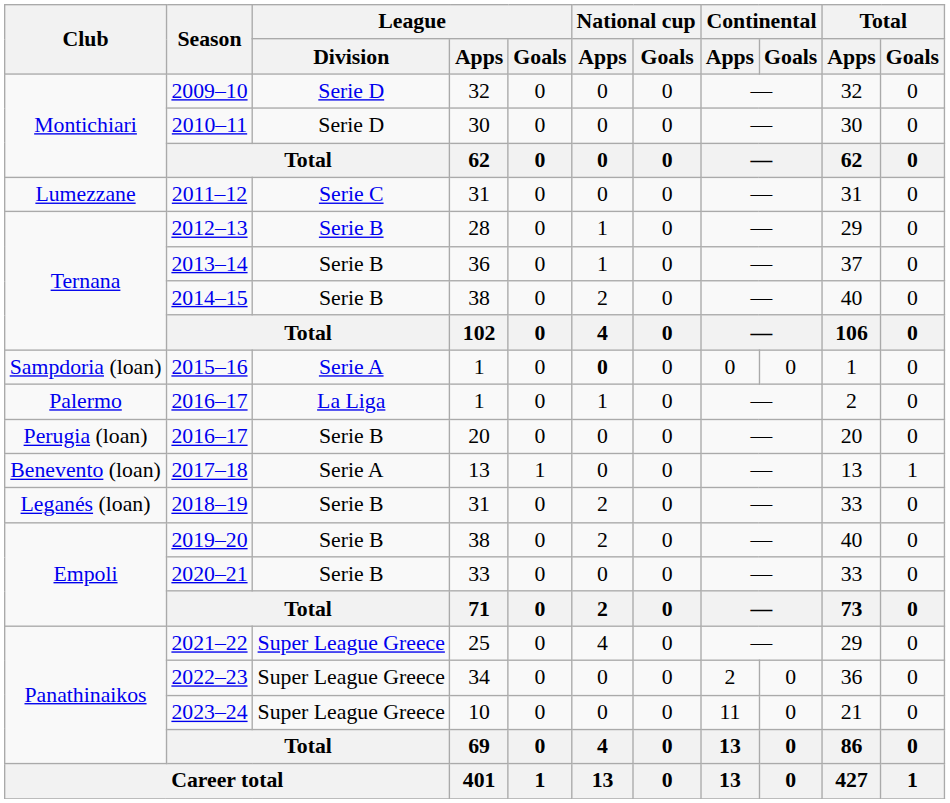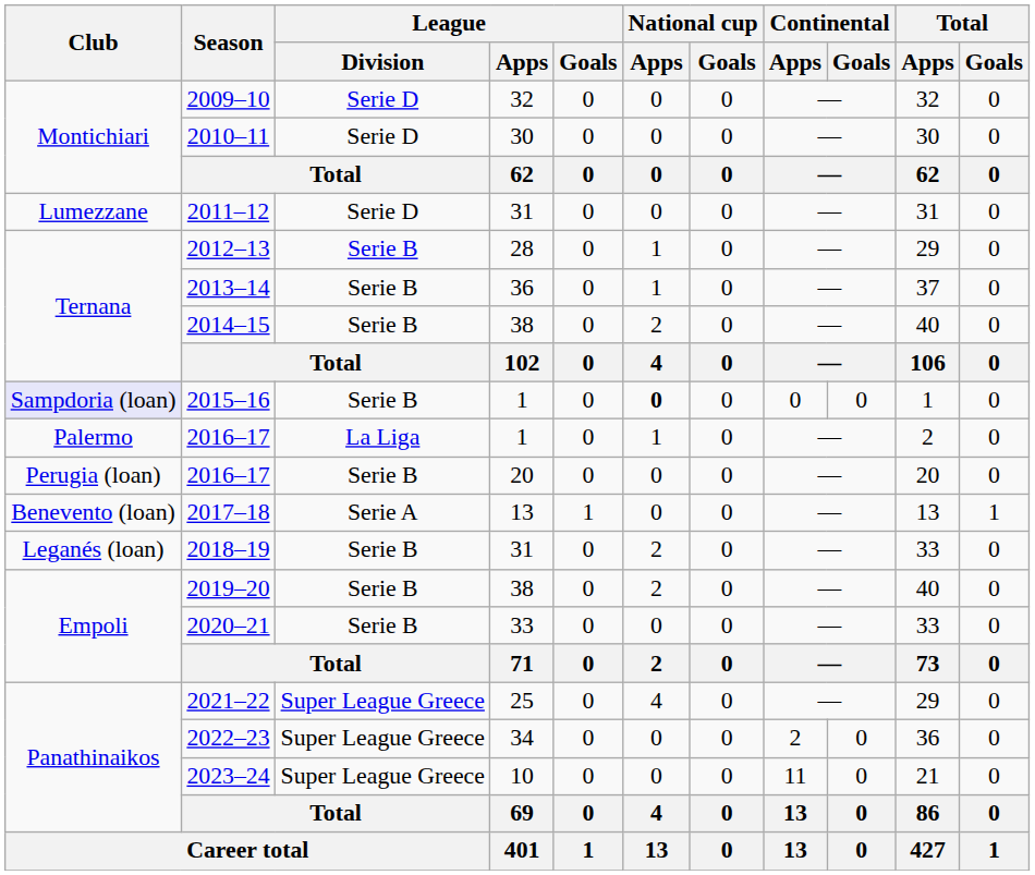 <table class="wikitable" style="text-align:center">
 <tr>
 <th rowspan=2>Club</th>
 <th rowspan=2>Season</th>
 <th colspan=3>League</th>
 <th colspan=2>National cup</th>
 <th colspan=2>Continental</th>
 <th colspan=2>Total</th>
 </tr>
 <tr>
 <th>Division</th>
 <th>Apps</th>
 <th>Goals</th>
 <th>Apps</th>
 <th>Goals</th>
 <th>Apps</th>
 <th>Goals</th>
 <th>Apps</th>
 <th>Goals</th>
 </tr>
 <tr>
 <td rowspan="3"><a href='#'>Montichiari</a></td>
 <td><a href='#'>2009–10</a></td>
 <td><a href='#'>Serie D</a></td>
 <td>32</td>
 <td>0</td>
 <td>0</td>
 <td>0</td>
 <td colspan="2">—</td>
 <td>32</td>
 <td>0</td>
 </tr>
 <tr>
 <td><a href='#'>2010–11</a></td>
 <td>Serie D</td>
 <td>30</td>
 <td>0</td>
 <td>0</td>
 <td>0</td>
 <td colspan="2">—</td>
 <td>30</td>
 <td>0</td>
 </tr>
 <tr>
 <th colspan="2">Total</th>
 <th>62</th>
 <th>0</th>
 <th>0</th>
 <th>0</th>
 <th colspan="2">—</th>
 <th>62</th>
 <th>0</th>
 </tr>
 <tr>
 <td><a href='#'>Lumezzane</a></td>
 <td><a href='#'>2011–12</a></td>
-<td><a href='#'>Serie C</a></td>
+<td>Serie D</td>
 <td>31</td>
 <td>0</td>
 <td>0</td>
 <td>0</td>
 <td colspan="2">—</td>
 <td>31</td>
 <td>0</td>
 </tr>
 <tr>
 <td rowspan="4"><a href='#'>Ternana</a></td>
 <td><a href='#'>2012–13</a></td>
 <td><a href='#'>Serie B</a></td>
 <td>28</td>
 <td>0</td>
 <td>1</td>
 <td>0</td>
 <td colspan="2">—</td>
 <td>29</td>
 <td>0</td>
 </tr>
 <tr>
 <td><a href='#'>2013–14</a></td>
 <td>Serie B</td>
 <td>36</td>
 <td>0</td>
 <td>1</td>
 <td>0</td>
 <td colspan="2">—</td>
 <td>37</td>
 <td>0</td>
 </tr>
 <tr>
 <td><a href='#'>2014–15</a></td>
 <td>Serie B</td>
 <td>38</td>
 <td>0</td>
 <td>2</td>
 <td>0</td>
 <td colspan="2">—</td>
 <td>40</td>
 <td>0</td>
 </tr>
 <tr>
 <th colspan="2">Total</th>
 <th>102</th>
 <th>0</th>
 <th>4</th>
 <th>0</th>
 <th colspan="2">—</th>
 <th>106</th>
 <th>0</th>
 </tr>
 <tr>
-<td><a href='#'>Sampdoria</a> (loan)</td>
+<td style="background: lavender;"><a href='#'>Sampdoria</a> (loan)</td>
 <td><a href='#'>2015–16</a></td>
-<td><a href='#'>Serie A</a></td>
+<td>Serie B</td>
 <td>1</td>
 <td>0</td>
 <td><strong>0</strong></td>
 <td>0</td>
 <td>0</td>
 <td>0</td>
 <td>1</td>
 <td>0</td>
 </tr>
 <tr>
 <td><a href='#'>Palermo</a></td>
 <td><a href='#'>2016–17</a></td>
 <td><a href='#'>La Liga</a></td>
 <td>1</td>
 <td>0</td>
 <td>1</td>
 <td>0</td>
 <td colspan="2">—</td>
 <td>2</td>
 <td>0</td>
 </tr>
 <tr>
 <td><a href='#'>Perugia</a> (loan)</td>
 <td><a href='#'>2016–17</a></td>
 <td>Serie B</td>
 <td>20</td>
 <td>0</td>
 <td>0</td>
 <td>0</td>
 <td colspan="2">—</td>
 <td>20</td>
 <td>0</td>
 </tr>
 <tr>
 <td><a href='#'>Benevento</a> (loan)</td>
 <td><a href='#'>2017–18</a></td>
 <td>Serie A</td>
 <td>13</td>
 <td>1</td>
 <td>0</td>
 <td>0</td>
 <td colspan="2">—</td>
 <td>13</td>
 <td>1</td>
 </tr>
 <tr>
 <td><a href='#'>Leganés</a> (loan)</td>
 <td><a href='#'>2018–19</a></td>
 <td>Serie B</td>
 <td>31</td>
 <td>0</td>
 <td>2</td>
 <td>0</td>
 <td colspan="2">—</td>
 <td>33</td>
 <td>0</td>
 </tr>
 <tr>
 <td rowspan=3><a href='#'>Empoli</a></td>
 <td><a href='#'>2019–20</a></td>
 <td>Serie B</td>
 <td>38</td>
 <td>0</td>
 <td>2</td>
 <td>0</td>
 <td colspan="2">—</td>
 <td>40</td>
 <td>0</td>
 </tr>
 <tr>
 <td><a href='#'>2020–21</a></td>
 <td>Serie B</td>
 <td>33</td>
 <td>0</td>
 <td>0</td>
 <td>0</td>
 <td colspan="2">—</td>
 <td>33</td>
 <td>0</td>
 </tr>
 <tr>
 <th colspan="2">Total</th>
 <th>71</th>
 <th>0</th>
 <th>2</th>
 <th>0</th>
 <th colspan="2">—</th>
 <th>73</th>
 <th>0</th>
 </tr>
 <tr>
 <td rowspan="4"><a href='#'>Panathinaikos</a></td>
 <td><a href='#'>2021–22</a></td>
 <td><a href='#'>Super League Greece</a></td>
 <td>25</td>
 <td>0</td>
 <td>4</td>
 <td>0</td>
 <td colspan="2">—</td>
 <td>29</td>
 <td>0</td>
 </tr>
 <tr>
 <td><a href='#'>2022–23</a></td>
 <td>Super League Greece</td>
 <td>34</td>
 <td>0</td>
 <td>0</td>
 <td>0</td>
 <td>2</td>
 <td>0</td>
 <td>36</td>
 <td>0</td>
 </tr>
 <tr>
 <td><a href='#'>2023–24</a></td>
 <td>Super League Greece</td>
 <td>10</td>
 <td>0</td>
 <td>0</td>
 <td>0</td>
 <td>11</td>
 <td>0</td>
 <td>21</td>
 <td>0</td>
 </tr>
 <tr>
 <th colspan="2">Total</th>
 <th>69</th>
 <th>0</th>
 <th>4</th>
 <th>0</th>
 <th>13</th>
 <th>0</th>
 <th>86</th>
 <th>0</th>
 </tr>
 <tr>
 <th colspan="3">Career total</th>
 <th>401</th>
 <th>1</th>
 <th>13</th>
 <th>0</th>
 <th>13</th>
 <th>0</th>
 <th>427</th>
 <th>1</th>
 </tr>
 </table>
